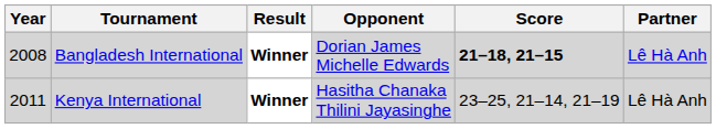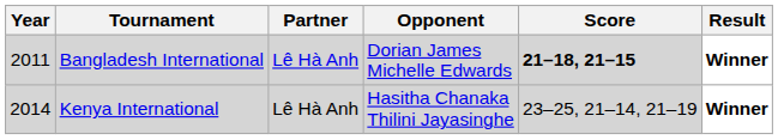 <table class="sortable wikitable" style="font-size: 90%;">
 <tr>
 <th>Year</th>
 <th>Tournament</th>
-<th>Result</th>
+<th>Partner</th>
 <th>Opponent</th>
 <th>Score</th>
-<th>Partner</th>
-</tr>
-<tr style="background:#D5D5D5">
-<td align="center">2008</td>
-<td align="left"><a href='#'>Bangladesh International</a></td>
-<td style="text-align:left; background:white"> <strong>Winner</strong></td>
-<td align="left"> <a href='#'>Dorian James</a> <br>  <a href='#'>Michelle Edwards</a></td>
-<td align="left"><strong>21–18, 21–15</strong></td>
-<td align="left"> <a href='#'>Lê Hà Anh</a></td>
+<th>Result</th>
 </tr>
 <tr style="background:#D5D5D5">
 <td align="center">2011</td>
+<td align="left"><a href='#'>Bangladesh International</a></td>
+<td align="left"> <a href='#'>Lê Hà Anh</a></td>
+<td align="left"> <a href='#'>Dorian James</a> <br>  <a href='#'>Michelle Edwards</a></td>
+<td align="left"><strong>21–18, 21–15</strong></td>
+<td style="text-align:left; background:white"> <strong>Winner</strong></td>
+</tr>
+<tr style="background:#D5D5D5">
+<td align="center">2014</td>
 <td align="left"><a href='#'>Kenya International</a></td>
-<td style="text-align:left; background:white"> <strong>Winner</strong></td>
+<td align="left"> Lê Hà Anh</td>
 <td align="left"> <a href='#'>Hasitha Chanaka</a> <br>  <a href='#'>Thilini Jayasinghe</a></td>
 <td align="left">23–25, 21–14, 21–19</td>
-<td align="left"> Lê Hà Anh</td>
+<td style="text-align:left; background:white"> <strong>Winner</strong></td>
 </tr>
 </table>
